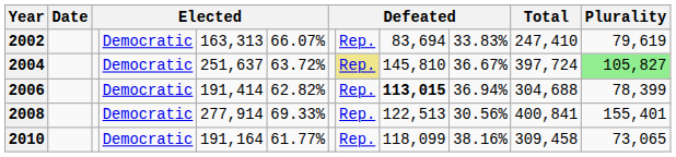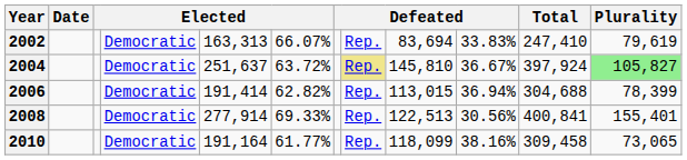 <table class=wikitable>
 <tr>
 <th>Year</th>
 <th>Date</th>
 <th ! colspan="4">Elected</th>
 <th ! colspan="4">Defeated</th>
 <th>Total</th>
 <th>Plurality</th>
 </tr>
 <tr>
 <th valign="top">2002</th>
 <td valign="top"></td>
 <td valign="top"></td>
 <td valign="top" ><a href='#'>Democratic</a></td>
 <td valign="top" align="right">163,313</td>
 <td valign="top" align="right">66.07%</td>
 <td valign="top"></td>
 <td valign="top" ><a href='#'>Rep.</a></td>
 <td valign="top" align="right">83,694</td>
 <td valign="top" align="right">33.83%</td>
 <td valign="top" align="right">247,410</td>
 <td valign="top" align="right">79,619</td>
 </tr>
 <tr>
 <th valign="top">2004</th>
 <td valign="top"></td>
 <td valign="top"></td>
 <td valign="top" ><a href='#'>Democratic</a></td>
 <td valign="top" align="right">251,637</td>
 <td valign="top" align="right">63.72%</td>
 <td valign="top"></td>
 <td valign="top"  style="background: khaki;"><a href='#'>Rep.</a></td>
 <td valign="top" align="right">145,810</td>
 <td valign="top" align="right">36.67%</td>
-<td valign="top" align="right">397,724</td>
+<td valign="top" align="right">397,924</td>
 <td valign="top" align="right" style="background: lightgreen;">105,827</td>
 </tr>
 <tr>
 <th valign="top">2006</th>
 <td valign="top"></td>
 <td valign="top"></td>
 <td valign="top" ><a href='#'>Democratic</a></td>
 <td valign="top" align="right">191,414</td>
 <td valign="top" align="right">62.82%</td>
 <td valign="top"></td>
 <td valign="top" ><a href='#'>Rep.</a></td>
-<td valign="top" align="right"><strong>113,015</strong></td>
+<td valign="top" align="right">113,015</td>
 <td valign="top" align="right">36.94%</td>
 <td valign="top" align="right">304,688</td>
 <td valign="top" align="right">78,399</td>
 </tr>
 <tr>
 <th valign="top">2008</th>
 <td valign="top"></td>
 <td valign="top"></td>
 <td valign="top" ><a href='#'>Democratic</a></td>
 <td valign="top" align="right">277,914</td>
 <td valign="top" align="right">69.33%</td>
 <td valign="top"></td>
 <td valign="top" ><a href='#'>Rep.</a></td>
 <td valign="top" align="right">122,513</td>
 <td valign="top" align="right">30.56%</td>
 <td valign="top" align="right">400,841</td>
 <td valign="top" align="right">155,401</td>
 </tr>
 <tr>
 <th valign="top">2010</th>
 <td valign="top"></td>
 <td valign="top"></td>
 <td valign="top" ><a href='#'>Democratic</a></td>
 <td valign="top" align="right">191,164</td>
 <td valign="top" align="right">61.77%</td>
 <td valign="top"></td>
 <td valign="top" ><a href='#'>Rep.</a></td>
 <td valign="top" align="right">118,099</td>
 <td valign="top" align="right">38.16%</td>
 <td valign="top" align="right">309,458</td>
 <td valign="top" align="right">73,065</td>
 </tr>
 </table>
